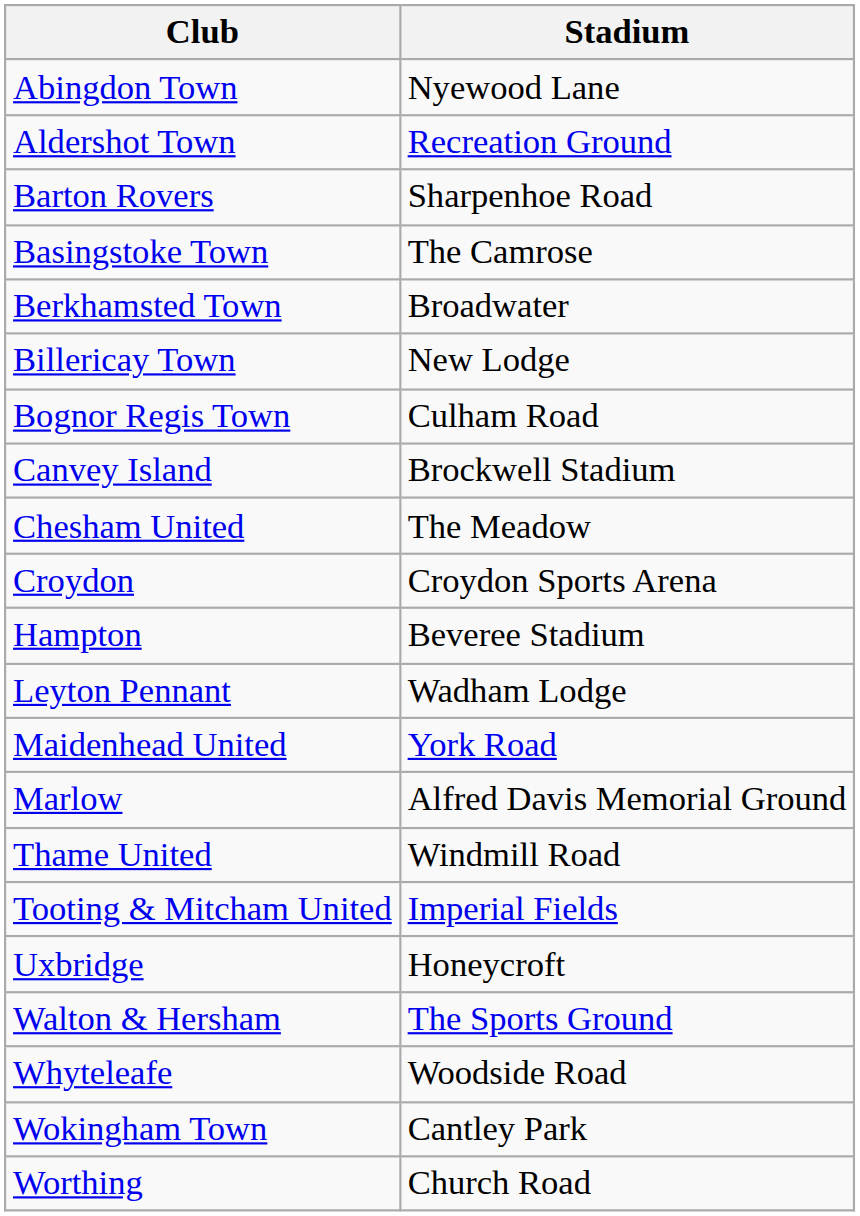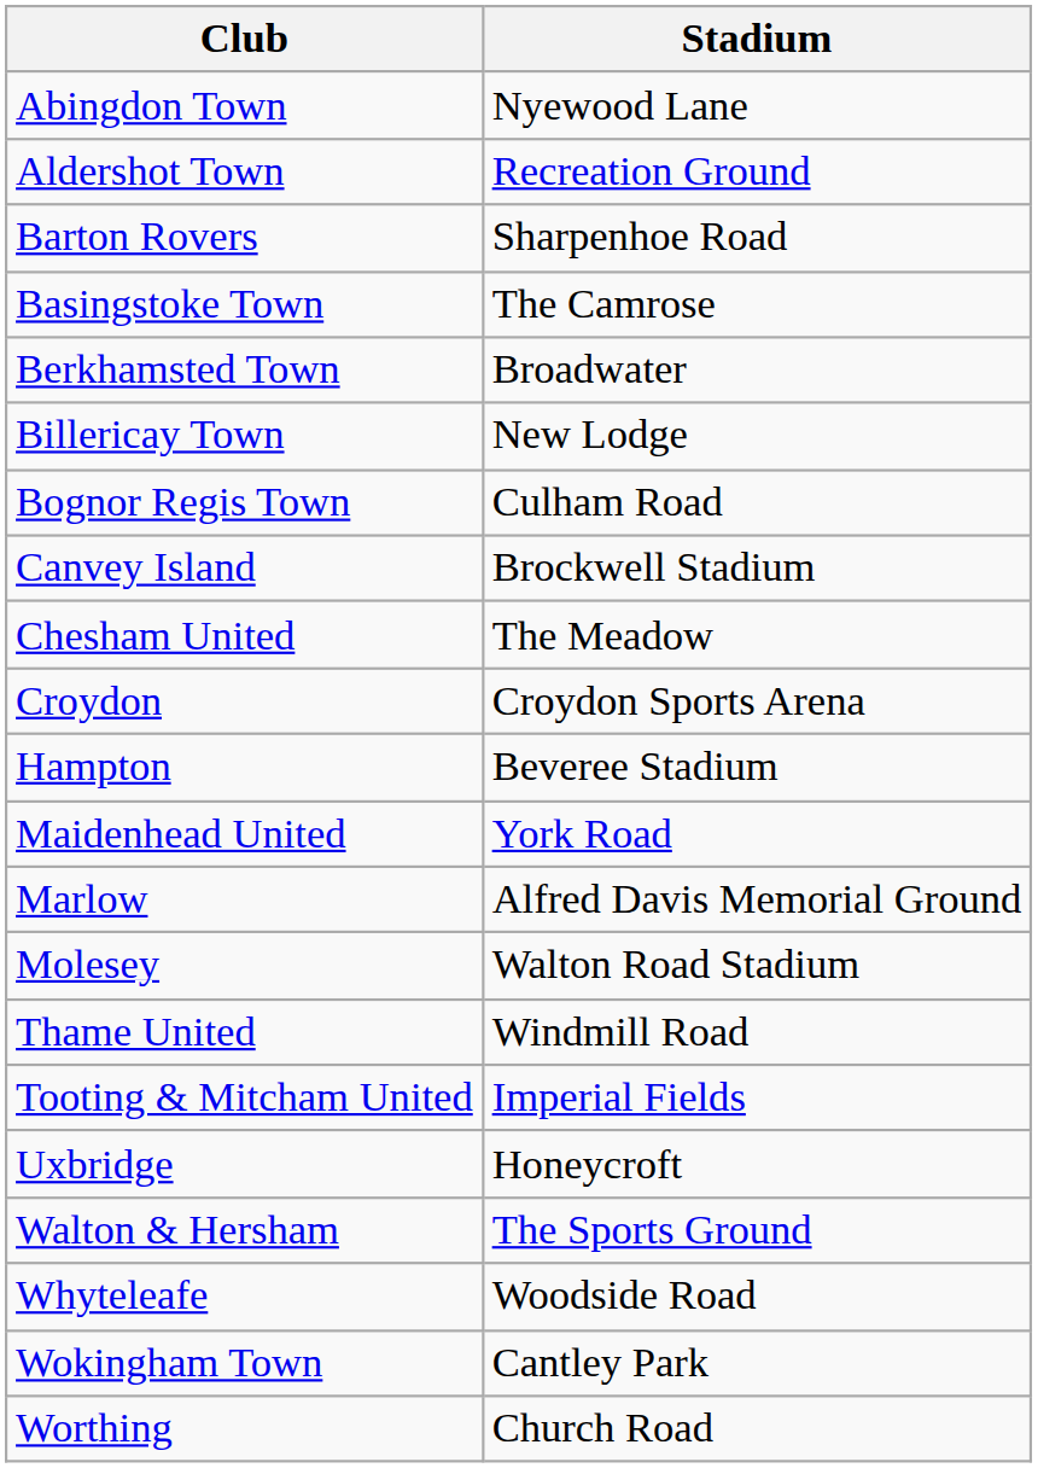 <table class="wikitable sortable">
 <tr>
 <th>Club</th>
 <th>Stadium</th>
 </tr>
 <tr>
 <td><a href='#'>Abingdon Town</a></td>
 <td>Nyewood Lane</td>
 </tr>
 <tr>
 <td><a href='#'>Aldershot Town</a></td>
 <td><a href='#'>Recreation Ground</a></td>
 </tr>
 <tr>
 <td><a href='#'>Barton Rovers</a></td>
 <td>Sharpenhoe Road</td>
 </tr>
 <tr>
 <td><a href='#'>Basingstoke Town</a></td>
 <td>The Camrose</td>
 </tr>
 <tr>
 <td><a href='#'>Berkhamsted Town</a></td>
 <td>Broadwater</td>
 </tr>
 <tr>
 <td><a href='#'>Billericay Town</a></td>
 <td>New Lodge</td>
 </tr>
 <tr>
 <td><a href='#'>Bognor Regis Town</a></td>
 <td>Culham Road</td>
 </tr>
 <tr>
 <td><a href='#'>Canvey Island</a></td>
 <td>Brockwell Stadium</td>
 </tr>
 <tr>
 <td><a href='#'>Chesham United</a></td>
 <td>The Meadow</td>
 </tr>
 <tr>
 <td><a href='#'>Croydon</a></td>
 <td>Croydon Sports Arena</td>
 </tr>
 <tr>
 <td><a href='#'>Hampton</a></td>
 <td>Beveree Stadium</td>
 </tr>
 <tr>
-<td><a href='#'>Leyton Pennant</a></td>
-<td>Wadham Lodge</td>
-</tr>
-<tr>
 <td><a href='#'>Maidenhead United</a></td>
 <td><a href='#'>York Road</a></td>
 </tr>
 <tr>
 <td><a href='#'>Marlow</a></td>
 <td>Alfred Davis Memorial Ground</td>
+</tr>
+<tr>
+<td><a href='#'>Molesey</a></td>
+<td>Walton Road Stadium</td>
 </tr>
 <tr>
 <td><a href='#'>Thame United</a></td>
 <td>Windmill Road</td>
 </tr>
 <tr>
 <td><a href='#'>Tooting & Mitcham United</a></td>
 <td><a href='#'>Imperial Fields</a></td>
 </tr>
 <tr>
 <td><a href='#'>Uxbridge</a></td>
 <td>Honeycroft</td>
 </tr>
 <tr>
 <td><a href='#'>Walton & Hersham</a></td>
 <td><a href='#'>The Sports Ground</a></td>
 </tr>
 <tr>
 <td><a href='#'>Whyteleafe</a></td>
 <td>Woodside Road</td>
 </tr>
 <tr>
 <td><a href='#'>Wokingham Town</a></td>
 <td>Cantley Park</td>
 </tr>
 <tr>
 <td><a href='#'>Worthing</a></td>
 <td>Church Road</td>
 </tr>
 </table>
